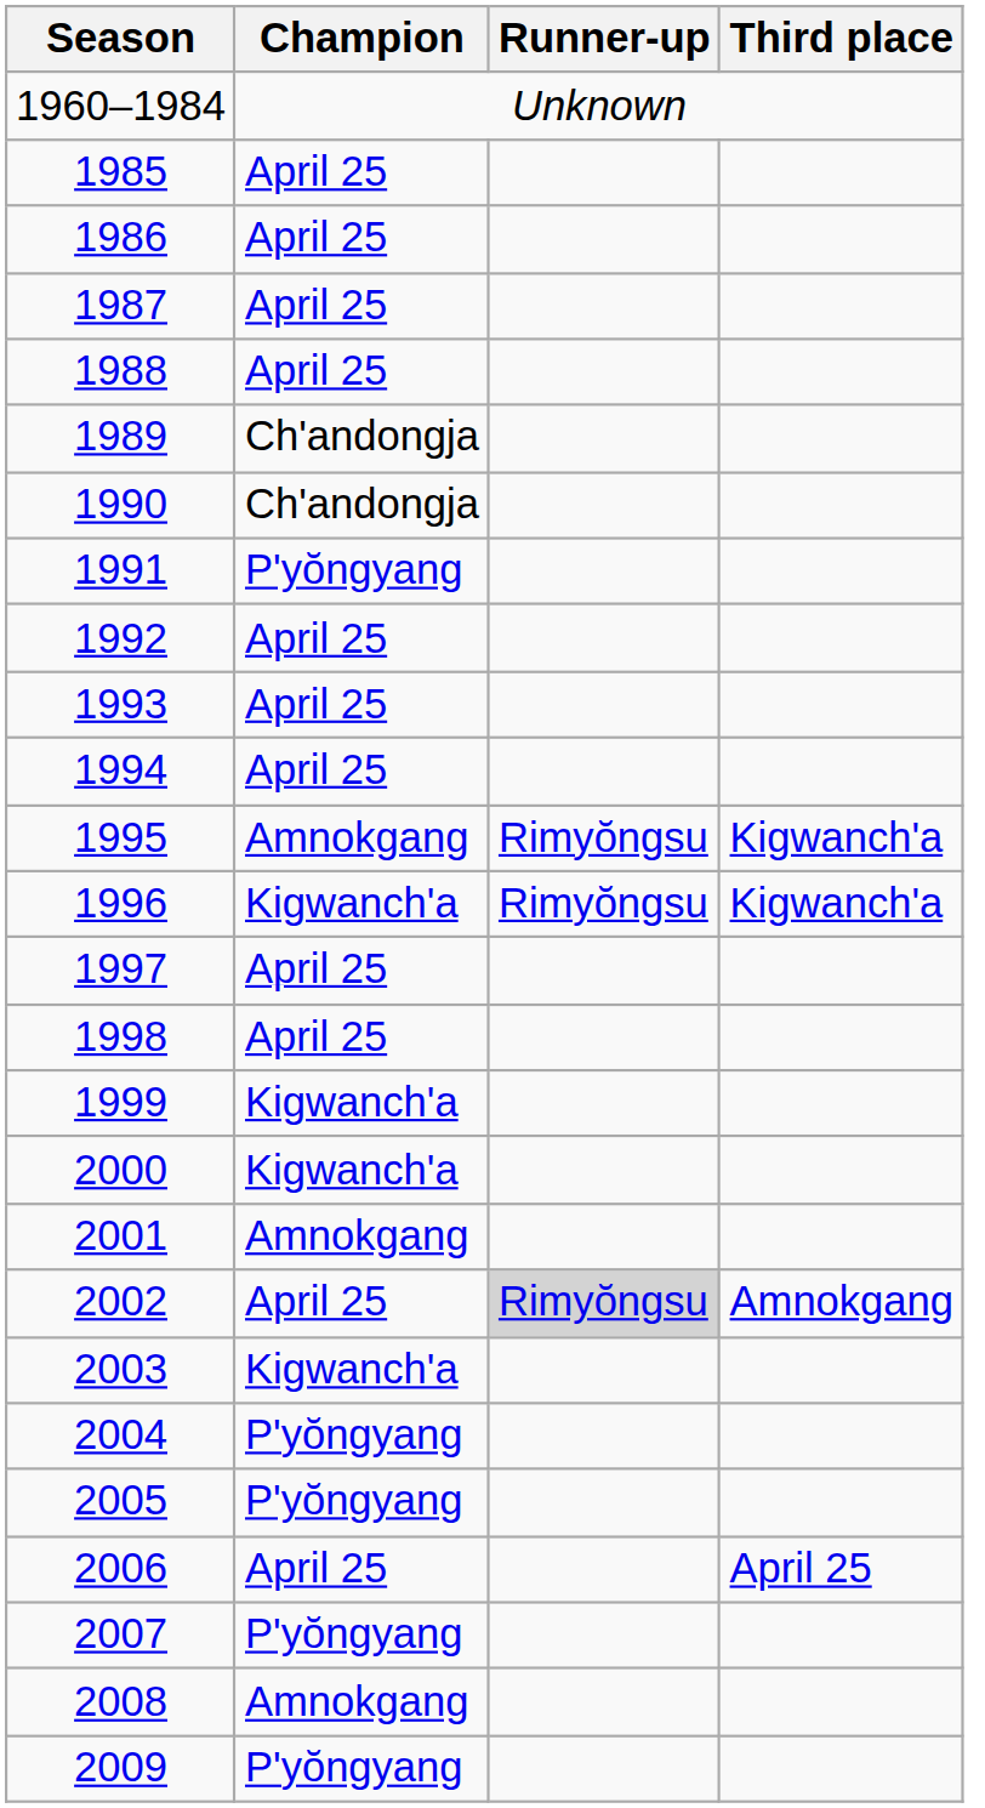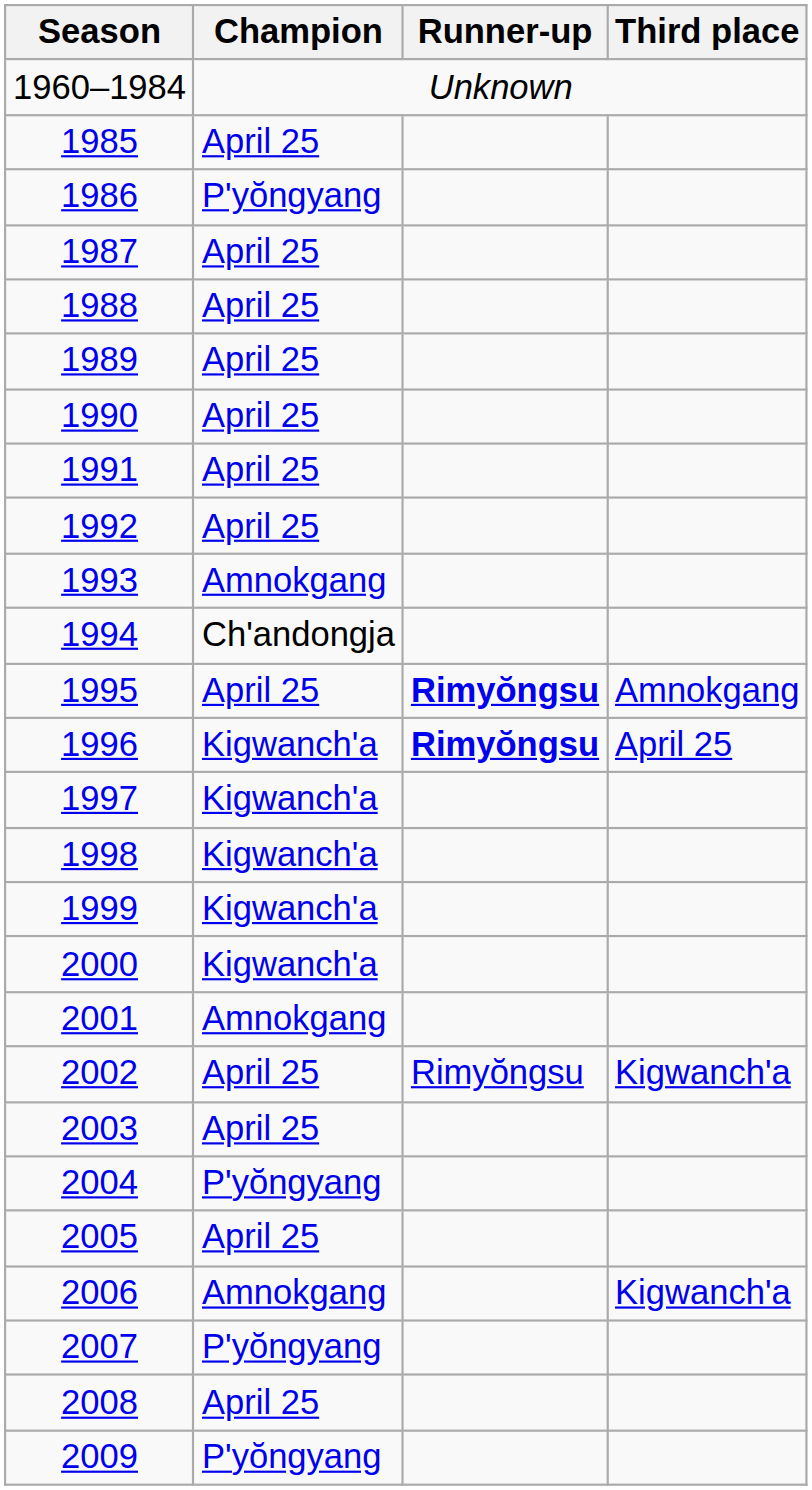 <table class="wikitable" style="text-align:left">
 <tr>
 <th>Season</th>
 <th>Champion</th>
 <th>Runner-up</th>
 <th>Third place</th>
 </tr>
 <tr>
 <td style="text-align:center;">1960–1984</td>
 <td colspan="3" style="text-align:center;"><em>Unknown</em></td>
 </tr>
 <tr>
 <td style="text-align:center;"><a href='#'>1985</a></td>
 <td><a href='#'>April 25</a></td>
 <td></td>
 <td></td>
 </tr>
 <tr>
 <td style="text-align:center;"><a href='#'>1986</a></td>
-<td><a href='#'>April 25</a></td>
+<td><a href='#'>P'yŏngyang</a></td>
 <td></td>
 <td></td>
 </tr>
 <tr>
 <td style="text-align:center;"><a href='#'>1987</a></td>
 <td><a href='#'>April 25</a></td>
 <td></td>
 <td></td>
 </tr>
 <tr>
 <td style="text-align:center;"><a href='#'>1988</a></td>
 <td><a href='#'>April 25</a></td>
 <td></td>
 <td></td>
 </tr>
 <tr>
 <td style="text-align:center;"><a href='#'>1989</a></td>
-<td>Ch'andongja</td>
+<td><a href='#'>April 25</a></td>
 <td></td>
 <td></td>
 </tr>
 <tr>
 <td style="text-align:center;"><a href='#'>1990</a></td>
-<td>Ch'andongja</td>
+<td><a href='#'>April 25</a></td>
 <td></td>
 <td></td>
 </tr>
 <tr>
 <td style="text-align:center;"><a href='#'>1991</a></td>
-<td><a href='#'>P'yŏngyang</a></td>
+<td><a href='#'>April 25</a></td>
 <td></td>
 <td></td>
 </tr>
 <tr>
 <td style="text-align:center;"><a href='#'>1992</a></td>
 <td><a href='#'>April 25</a></td>
 <td></td>
 <td></td>
 </tr>
 <tr>
 <td style="text-align:center;"><a href='#'>1993</a></td>
-<td><a href='#'>April 25</a></td>
+<td><a href='#'>Amnokgang</a></td>
 <td></td>
 <td></td>
 </tr>
 <tr>
 <td style="text-align:center;"><a href='#'>1994</a></td>
-<td><a href='#'>April 25</a></td>
+<td>Ch'andongja</td>
 <td></td>
 <td></td>
 </tr>
 <tr>
 <td style="text-align:center;"><a href='#'>1995</a></td>
+<td><a href='#'>April 25</a></td>
+<td><strong><a href='#'>Rimyŏngsu</a></strong></td>
 <td><a href='#'>Amnokgang</a></td>
-<td><a href='#'>Rimyŏngsu</a></td>
-<td><a href='#'>Kigwanch'a</a></td>
 </tr>
 <tr>
 <td style="text-align:center;"><a href='#'>1996</a></td>
 <td><a href='#'>Kigwanch'a</a></td>
-<td><a href='#'>Rimyŏngsu</a></td>
-<td><a href='#'>Kigwanch'a</a></td>
+<td><strong><a href='#'>Rimyŏngsu</a></strong></td>
+<td><a href='#'>April 25</a></td>
 </tr>
 <tr>
 <td style="text-align:center;"><a href='#'>1997</a></td>
-<td><a href='#'>April 25</a></td>
+<td><a href='#'>Kigwanch'a</a></td>
 <td></td>
 <td></td>
 </tr>
 <tr>
 <td style="text-align:center;"><a href='#'>1998</a></td>
-<td><a href='#'>April 25</a></td>
+<td><a href='#'>Kigwanch'a</a></td>
 <td></td>
 <td></td>
 </tr>
 <tr>
 <td style="text-align:center;"><a href='#'>1999</a></td>
 <td><a href='#'>Kigwanch'a</a></td>
 <td></td>
 <td></td>
 </tr>
 <tr>
 <td style="text-align:center;"><a href='#'>2000</a></td>
 <td><a href='#'>Kigwanch'a</a></td>
 <td></td>
 <td></td>
 </tr>
 <tr>
 <td style="text-align:center;"><a href='#'>2001</a></td>
 <td><a href='#'>Amnokgang</a></td>
 <td></td>
 <td></td>
 </tr>
 <tr>
 <td style="text-align:center;"><a href='#'>2002</a></td>
 <td><a href='#'>April 25</a></td>
-<td style="background: lightgrey;"><a href='#'>Rimyŏngsu</a></td>
-<td><a href='#'>Amnokgang</a></td>
+<td><a href='#'>Rimyŏngsu</a></td>
+<td><a href='#'>Kigwanch'a</a></td>
 </tr>
 <tr>
 <td style="text-align:center;"><a href='#'>2003</a></td>
-<td><a href='#'>Kigwanch'a</a></td>
+<td><a href='#'>April 25</a></td>
 <td></td>
 <td></td>
 </tr>
 <tr>
 <td style="text-align:center;"><a href='#'>2004</a></td>
 <td><a href='#'>P'yŏngyang</a></td>
 <td></td>
 <td></td>
 </tr>
 <tr>
 <td style="text-align:center;"><a href='#'>2005</a></td>
-<td><a href='#'>P'yŏngyang</a></td>
+<td><a href='#'>April 25</a></td>
 <td></td>
 <td></td>
 </tr>
 <tr>
 <td style="text-align:center;"><a href='#'>2006</a></td>
-<td><a href='#'>April 25</a></td>
+<td><a href='#'>Amnokgang</a></td>
 <td></td>
-<td><a href='#'>April 25</a></td>
+<td><a href='#'>Kigwanch'a</a></td>
 </tr>
 <tr>
 <td style="text-align:center;"><a href='#'>2007</a></td>
 <td><a href='#'>P'yŏngyang</a></td>
 <td></td>
 <td></td>
 </tr>
 <tr>
 <td style="text-align:center;"><a href='#'>2008</a></td>
-<td><a href='#'>Amnokgang</a></td>
+<td><a href='#'>April 25</a></td>
 <td></td>
 <td></td>
 </tr>
 <tr>
 <td style="text-align:center;"><a href='#'>2009</a></td>
 <td><a href='#'>P'yŏngyang</a></td>
 <td></td>
 <td></td>
 </tr>
 </table>
